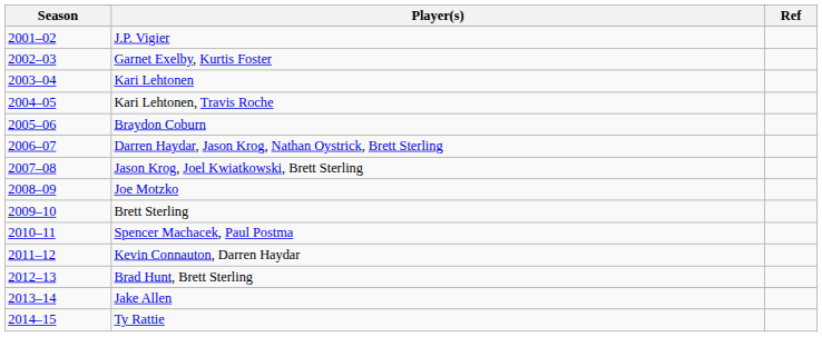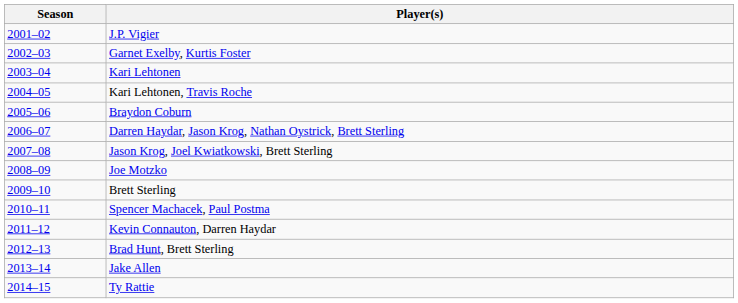 <table class="wikitable" width="75%">
 <tr>
 <th scope="col">Season</th>
 <th scope="col">Player(s)</th>
-<th scope="col" class="unsortable">Ref</th>
 </tr>
 <tr>
 <td scope=row><a href='#'>2001–02</a></td>
 <td><a href='#'>J.P. Vigier</a></td>
-<td></td>
 </tr>
 <tr>
 <td scope=row><a href='#'>2002–03</a></td>
 <td><a href='#'>Garnet Exelby</a>, <a href='#'>Kurtis Foster</a></td>
-<td></td>
 </tr>
 <tr>
 <td scope=row><a href='#'>2003–04</a></td>
 <td><a href='#'>Kari Lehtonen</a></td>
-<td></td>
 </tr>
 <tr>
 <td scope=row><a href='#'>2004–05</a></td>
 <td>Kari Lehtonen, <a href='#'>Travis Roche</a></td>
-<td></td>
 </tr>
 <tr>
 <td scope=row><a href='#'>2005–06</a></td>
 <td><a href='#'>Braydon Coburn</a></td>
-<td></td>
 </tr>
 <tr>
 <td scope=row><a href='#'>2006–07</a></td>
 <td><a href='#'>Darren Haydar</a>, <a href='#'>Jason Krog</a>, <a href='#'>Nathan Oystrick</a>, <a href='#'>Brett Sterling</a></td>
-<td></td>
 </tr>
 <tr>
 <td scope=row><a href='#'>2007–08</a></td>
 <td><a href='#'>Jason Krog</a>, <a href='#'>Joel Kwiatkowski</a>, Brett Sterling</td>
-<td></td>
 </tr>
 <tr>
 <td scope=row><a href='#'>2008–09</a></td>
 <td><a href='#'>Joe Motzko</a></td>
-<td></td>
 </tr>
 <tr>
 <td scope=row><a href='#'>2009–10</a></td>
 <td>Brett Sterling</td>
-<td></td>
 </tr>
 <tr>
 <td scope=row><a href='#'>2010–11</a></td>
 <td><a href='#'>Spencer Machacek</a>, <a href='#'>Paul Postma</a></td>
-<td></td>
 </tr>
 <tr>
 <td scope=row><a href='#'>2011–12</a></td>
 <td><a href='#'>Kevin Connauton</a>, Darren Haydar</td>
-<td></td>
 </tr>
 <tr>
 <td scope=row><a href='#'>2012–13</a></td>
 <td><a href='#'>Brad Hunt</a>, Brett Sterling</td>
-<td></td>
 </tr>
 <tr>
 <td scope=row><a href='#'>2013–14</a></td>
 <td><a href='#'>Jake Allen</a></td>
-<td></td>
 </tr>
 <tr>
 <td scope=row><a href='#'>2014–15</a></td>
 <td><a href='#'>Ty Rattie</a></td>
-<td></td>
 </tr>
 </table>
